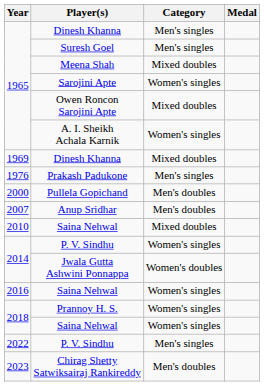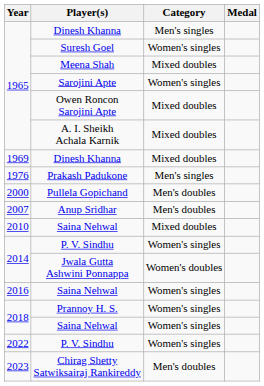 <table class="wikitable" style="text-align:center">
 <tr>
 <th>Year</th>
 <th>Player(s)</th>
 <th>Category</th>
 <th>Medal</th>
 </tr>
 <tr>
 <td rowspan=6><a href='#'>1965</a></td>
 <td><a href='#'>Dinesh Khanna</a></td>
 <td>Men's singles</td>
 <td></td>
 </tr>
 <tr>
 <td><a href='#'>Suresh Goel</a></td>
-<td>Men's singles</td>
+<td>Women's singles</td>
 <td></td>
 </tr>
 <tr>
 <td><a href='#'>Meena Shah</a></td>
 <td>Mixed doubles</td>
 <td></td>
 </tr>
 <tr>
 <td><a href='#'>Sarojini Apte</a></td>
 <td>Women's singles</td>
 <td></td>
 </tr>
 <tr>
 <td>Owen Roncon<br><a href='#'>Sarojini Apte</a></td>
 <td>Mixed doubles</td>
 <td></td>
 </tr>
 <tr>
 <td>A. I. Sheikh<br>Achala Karnik</td>
-<td>Women's singles</td>
+<td>Mixed doubles</td>
 <td></td>
 </tr>
 <tr>
 <td><a href='#'>1969</a></td>
 <td><a href='#'>Dinesh Khanna</a></td>
 <td>Mixed doubles</td>
 <td></td>
 </tr>
 <tr>
 <td><a href='#'>1976</a></td>
 <td><a href='#'>Prakash Padukone</a></td>
 <td>Men's singles</td>
 <td></td>
 </tr>
 <tr>
 <td><a href='#'>2000</a></td>
 <td><a href='#'>Pullela Gopichand</a></td>
 <td>Men's doubles</td>
 <td></td>
 </tr>
 <tr>
 <td><a href='#'>2007</a></td>
 <td><a href='#'>Anup Sridhar</a></td>
 <td>Men's doubles</td>
 <td></td>
 </tr>
 <tr>
 <td><a href='#'>2010</a></td>
 <td><a href='#'>Saina Nehwal</a></td>
 <td>Mixed doubles</td>
 <td></td>
 </tr>
 <tr>
 <td rowspan=2><a href='#'>2014</a></td>
 <td><a href='#'>P. V. Sindhu</a></td>
 <td>Women's singles</td>
 <td></td>
 </tr>
 <tr>
 <td><a href='#'>Jwala Gutta</a><br><a href='#'>Ashwini Ponnappa</a></td>
 <td>Women's doubles</td>
 <td></td>
 </tr>
 <tr>
 <td><a href='#'>2016</a></td>
 <td><a href='#'>Saina Nehwal</a></td>
 <td>Women's singles</td>
 <td></td>
 </tr>
 <tr>
 <td rowspan=2><a href='#'>2018</a></td>
 <td><a href='#'>Prannoy H. S.</a></td>
 <td>Women's singles</td>
 <td></td>
 </tr>
 <tr>
 <td><a href='#'>Saina Nehwal</a></td>
 <td>Women's singles</td>
 <td></td>
 </tr>
 <tr>
 <td><a href='#'>2022</a></td>
 <td><a href='#'>P. V. Sindhu</a></td>
-<td>Men's singles</td>
+<td>Women's singles</td>
 <td></td>
 </tr>
 <tr>
 <td><a href='#'>2023</a></td>
 <td><a href='#'>Chirag Shetty</a><br><a href='#'>Satwiksairaj Rankireddy</a></td>
 <td>Men's doubles</td>
 <td></td>
 </tr>
 </table>
